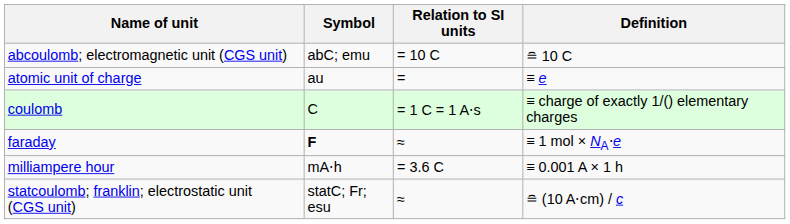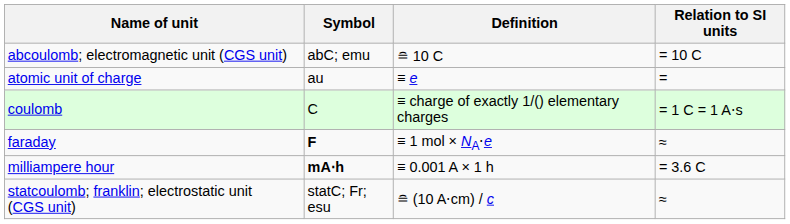 <table class="wikitable">
 <tr>
 <th>Name of unit</th>
 <th>Symbol</th>
+<th>Definition</th>
 <th>Relation to SI units</th>
-<th>Definition</th>
 </tr>
 <tr>
 <td><a href='#'>abcoulomb</a>; electromagnetic unit (<a href='#'>CGS&nbsp;unit</a>)</td>
 <td>abC; emu</td>
+<td>≘ 10 C</td>
 <td>= 10 C</td>
-<td>≘ 10 C</td>
 </tr>
 <tr>
 <td><a href='#'>atomic unit of charge</a></td>
 <td>au</td>
+<td>≡ <em><a href='#'>e</a></em></td>
 <td>= </td>
-<td>≡ <em><a href='#'>e</a></em></td>
 </tr>
 <tr style="background:#dfd;">
 <td><a href='#'>coulomb</a></td>
 <td>C</td>
+<td>≡ charge of exactly 1/() elementary charges</td>
 <td>= 1 C = 1 A⋅s</td>
-<td>≡ charge of exactly 1/() elementary charges</td>
 </tr>
 <tr>
 <td><a href='#'>faraday</a></td>
 <td><strong>F</strong></td>
+<td>≡ 1 mol × <a href='#'><em>N</em><sub>A</sub></a>⋅<a href='#'><em>e</em></a></td>
 <td>≈ </td>
-<td>≡ 1 mol × <a href='#'><em>N</em><sub>A</sub></a>⋅<a href='#'><em>e</em></a></td>
 </tr>
 <tr>
 <td><a href='#'>milliampere hour</a></td>
-<td>mA⋅h</td>
+<td><strong>mA⋅h</strong></td>
+<td>≡ 0.001 A × 1 h</td>
 <td>= 3.6 C</td>
-<td>≡ 0.001 A × 1 h</td>
 </tr>
 <tr>
 <td><a href='#'>statcoulomb</a>; <a href='#'>franklin</a>; electrostatic unit (<a href='#'>CGS&nbsp;unit</a>)</td>
 <td>statC; Fr; esu</td>
+<td>≘ (10 A⋅cm) / <a href='#'><em>c</em></a></td>
 <td>≈ </td>
-<td>≘ (10 A⋅cm) / <a href='#'><em>c</em></a></td>
 </tr>
 </table>
